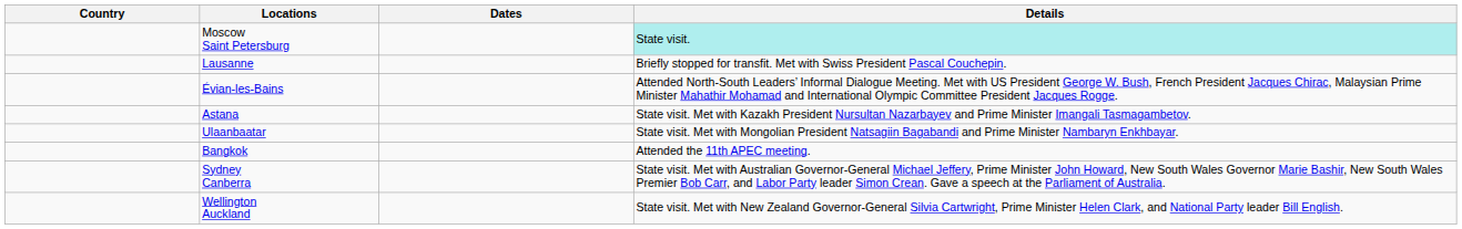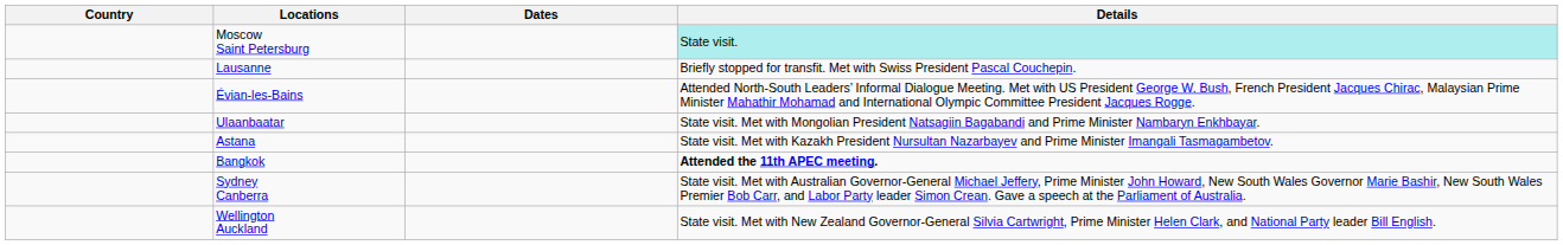 <table class="wikitable sortable" style="margin:1em auto 1em auto;">
 <tr>
 <th style="width: 13%;">Country</th>
 <th style="width: 12%;">Locations</th>
 <th style="width: 17%;">Dates</th>
 <th style="width: 55%;">Details</th>
 </tr>
 <tr>
 <td></td>
 <td>Moscow<br><a href='#'>Saint Petersburg</a></td>
 <td></td>
 <td style="background: paleturquoise;">State visit.</td>
 </tr>
 <tr>
 <td></td>
 <td><a href='#'>Lausanne</a></td>
 <td></td>
 <td>Briefly stopped for transfit. Met with Swiss President <a href='#'>Pascal Couchepin</a>.</td>
 </tr>
 <tr>
 <td></td>
 <td><a href='#'>Évian-les-Bains</a></td>
 <td></td>
 <td>Attended North-South Leaders’ Informal Dialogue Meeting. Met with US President <a href='#'>George W. Bush</a>, French President <a href='#'>Jacques Chirac</a>, Malaysian Prime Minister <a href='#'>Mahathir Mohamad</a> and International Olympic Committee President <a href='#'>Jacques Rogge</a>.</td>
 </tr>
 <tr>
 <td></td>
+<td><a href='#'>Ulaanbaatar</a></td>
+<td></td>
+<td>State visit. Met with Mongolian President <a href='#'>Natsagiin Bagabandi</a> and Prime Minister <a href='#'>Nambaryn Enkhbayar</a>.</td>
+</tr>
+<tr>
+<td></td>
 <td><a href='#'>Astana</a></td>
 <td></td>
 <td>State visit. Met with Kazakh President <a href='#'>Nursultan Nazarbayev</a> and Prime Minister <a href='#'>Imangali Tasmagambetov</a>.</td>
 </tr>
 <tr>
 <td></td>
-<td><a href='#'>Ulaanbaatar</a></td>
-<td></td>
-<td>State visit. Met with Mongolian President <a href='#'>Natsagiin Bagabandi</a> and Prime Minister <a href='#'>Nambaryn Enkhbayar</a>.</td>
-</tr>
-<tr>
-<td></td>
 <td><a href='#'>Bangkok</a></td>
 <td></td>
-<td>Attended the <a href='#'>11th APEC meeting</a>.</td>
+<td><strong>Attended the <a href='#'>11th APEC meeting</a>.</strong></td>
 </tr>
 <tr>
 <td></td>
 <td><a href='#'>Sydney</a><br><a href='#'>Canberra</a></td>
 <td></td>
 <td>State visit. Met with Australian Governor-General <a href='#'>Michael Jeffery</a>, Prime Minister <a href='#'>John Howard</a>, New South Wales Governor <a href='#'>Marie Bashir</a>, New South Wales Premier <a href='#'>Bob Carr</a>, and <a href='#'>Labor Party</a> leader <a href='#'>Simon Crean</a>. Gave a speech at the <a href='#'>Parliament of Australia</a>.</td>
 </tr>
 <tr>
 <td></td>
 <td><a href='#'>Wellington</a><br><a href='#'>Auckland</a></td>
 <td></td>
 <td>State visit. Met with New Zealand Governor-General <a href='#'>Silvia Cartwright</a>, Prime Minister <a href='#'>Helen Clark</a>, and <a href='#'>National Party</a> leader <a href='#'>Bill English</a>.</td>
 </tr>
 </table>
